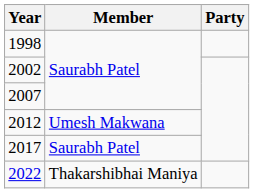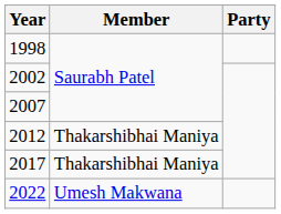 <table class="wikitable sortable">
 <tr>
 <th>Year</th>
 <th>Member</th>
 <th colspan="2">Party</th>
 </tr>
 <tr>
 <td>1998</td>
 <td rowspan=3><a href='#'>Saurabh Patel</a></td>
 <td></td>
 </tr>
 <tr>
 <td>2002</td>
 </tr>
 <tr>
 <td>2007</td>
 </tr>
 <tr>
 <td>2012</td>
-<td><a href='#'>Umesh Makwana</a></td>
+<td>Thakarshibhai Maniya</td>
 </tr>
 <tr>
 <td>2017</td>
-<td><a href='#'>Saurabh Patel</a></td>
+<td>Thakarshibhai Maniya</td>
 </tr>
 <tr>
 <td><a href='#'>2022</a></td>
-<td>Thakarshibhai Maniya</td>
+<td><a href='#'>Umesh Makwana</a></td>
 <td></td>
 </tr>
 </table>
